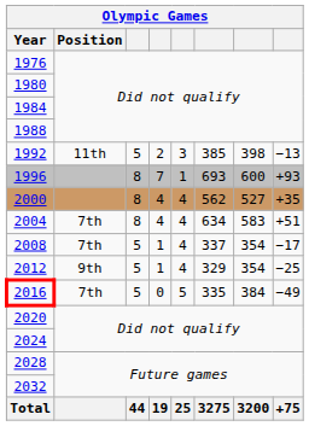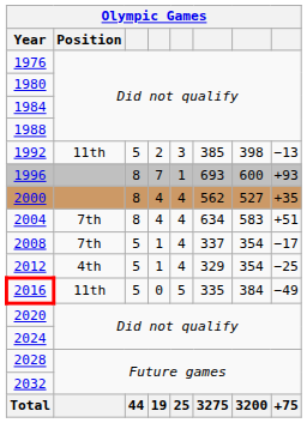 <table class="wikitable" style="width: 40%; text-align: center; font-size:90%">
 <tr>
 <th colspan=8><a href='#'>Olympic Games</a></th>
 </tr>
 <tr>
 <th style="width: 15%">Year</th>
 <th style="width: 20%">Position</th>
 <th style="width: 5%"></th>
 <th style="width: 5%"></th>
 <th style="width: 5%"></th>
 <th style="width: 5%"></th>
 <th style="width: 5%"></th>
 <th style="width: 5%"></th>
 </tr>
 <tr>
 <td><a href='#'>1976</a></td>
 <td colspan=8 rowspan=4><em>Did not qualify</em></td>
 </tr>
 <tr>
 <td><a href='#'>1980</a></td>
 </tr>
 <tr>
 <td><a href='#'>1984</a></td>
 </tr>
 <tr>
 <td><a href='#'>1988</a></td>
 </tr>
 <tr>
 <td><a href='#'>1992</a></td>
 <td>11th</td>
 <td>5</td>
 <td>2</td>
 <td>3</td>
 <td>385</td>
 <td>398</td>
 <td>−13</td>
 </tr>
 <tr style="background:silver">
 <td><a href='#'>1996</a></td>
 <td></td>
 <td>8</td>
 <td>7</td>
 <td>1</td>
 <td>693</td>
 <td>600</td>
 <td>+93</td>
 </tr>
 <tr style="background:#cc9966">
 <td><a href='#'>2000</a></td>
 <td></td>
 <td>8</td>
 <td>4</td>
 <td>4</td>
 <td>562</td>
 <td>527</td>
 <td>+35</td>
 </tr>
 <tr>
 <td><a href='#'>2004</a></td>
 <td>7th</td>
 <td>8</td>
 <td>4</td>
 <td>4</td>
 <td>634</td>
 <td>583</td>
 <td>+51</td>
 </tr>
 <tr>
 <td><a href='#'>2008</a></td>
 <td>7th</td>
 <td>5</td>
 <td>1</td>
 <td>4</td>
 <td>337</td>
 <td>354</td>
 <td>−17</td>
 </tr>
 <tr>
 <td><a href='#'>2012</a></td>
-<td>9th</td>
+<td>4th</td>
 <td>5</td>
 <td>1</td>
 <td>4</td>
 <td>329</td>
 <td>354</td>
 <td>−25</td>
 </tr>
 <tr>
 <td style="border: 3px solid red"><a href='#'>2016</a></td>
-<td>7th</td>
+<td>11th</td>
 <td>5</td>
 <td>0</td>
 <td>5</td>
 <td>335</td>
 <td>384</td>
 <td>−49</td>
 </tr>
 <tr>
 <td><a href='#'>2020</a></td>
 <td colspan=8 rowspan=2><em>Did not qualify</em></td>
 </tr>
 <tr>
 <td><a href='#'>2024</a></td>
 </tr>
 <tr>
 <td><a href='#'>2028</a></td>
 <td colspan=8 rowspan=2><em>Future games</em></td>
 </tr>
 <tr>
 <td><a href='#'>2032</a></td>
 </tr>
 <tr>
 <th>Total</th>
 <th></th>
 <th>44</th>
 <th>19</th>
 <th>25</th>
 <th>3275</th>
 <th>3200</th>
 <th>+75</th>
 </tr>
 </table>
